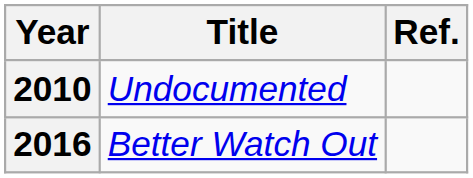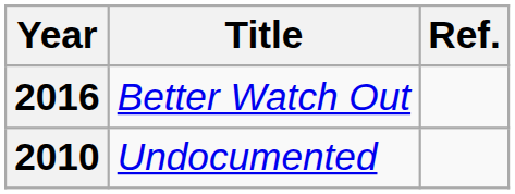 <table class="wikitable sortable plainrowheaders">
 <tr>
 <th scope="col">Year</th>
 <th scope="col">Title</th>
 <th scope="col">Ref.</th>
 </tr>
 <tr>
+<th scope="row">2016</th>
+<td><em><a href='#'>Better Watch Out</a></em></td>
+<td align="center"></td>
+</tr>
+<tr>
 <th scope="row">2010</th>
 <td><em><a href='#'>Undocumented</a></em></td>
 <td align="center"></td>
 </tr>
-<tr>
-<th scope="row">2016</th>
-<td><em><a href='#'>Better Watch Out</a></em></td>
-<td align="center"></td>
-</tr>
 </table>
